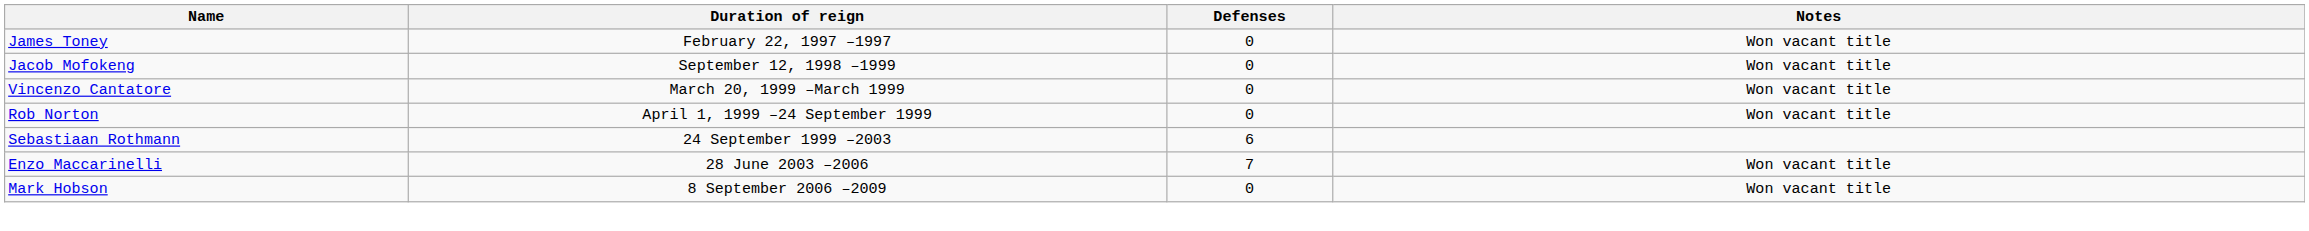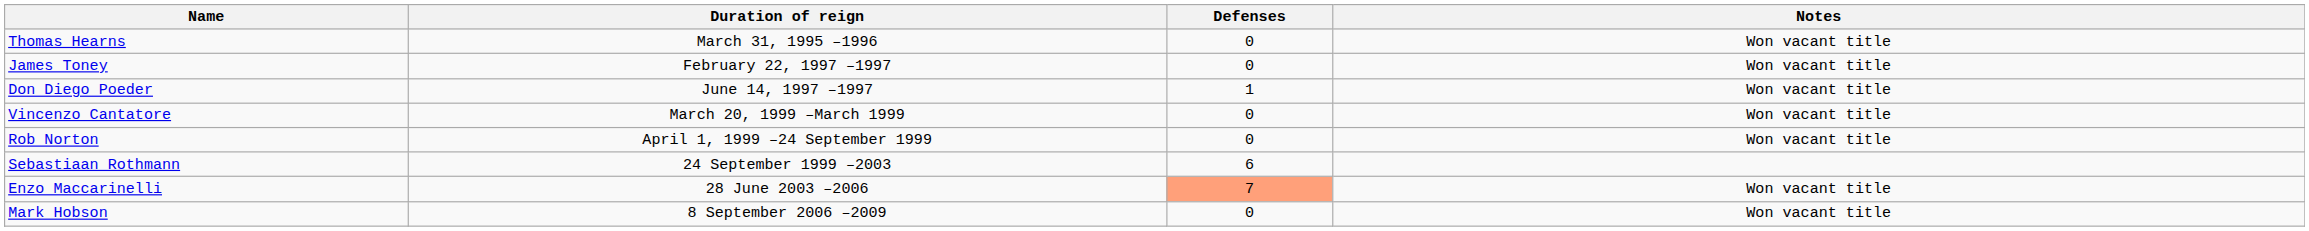 <table class="wikitable" width=100%>
 <tr>
 <th width=17%>Name</th>
 <th width=32%>Duration of reign</th>
 <th width=7%>Defenses</th>
 <th width=41%>Notes</th>
 </tr>
 <tr align=center>
+<td align=left> <a href='#'>Thomas Hearns</a></td>
+<td>March 31, 1995 –1996</td>
+<td>0</td>
+<td>Won vacant title</td>
+</tr>
+<tr align=center>
 <td align=left> <a href='#'>James Toney</a></td>
 <td>February 22, 1997 –1997</td>
 <td>0</td>
 <td>Won vacant title</td>
 </tr>
 <tr align=center>
-<td align=left> <a href='#'>Jacob Mofokeng</a></td>
-<td>September 12, 1998 –1999</td>
-<td>0</td>
+<td align=left> <a href='#'>Don Diego Poeder</a></td>
+<td>June 14, 1997 –1997</td>
+<td>1</td>
 <td>Won vacant title</td>
 </tr>
 <tr align=center>
 <td align=left> <a href='#'>Vincenzo Cantatore</a></td>
 <td>March 20, 1999 –March 1999</td>
 <td>0</td>
 <td>Won vacant title</td>
 </tr>
 <tr align=center>
 <td align=left> <a href='#'>Rob Norton</a></td>
 <td>April 1, 1999 –24 September 1999</td>
 <td>0</td>
 <td>Won vacant title</td>
 </tr>
 <tr align=center>
 <td align=left> <a href='#'>Sebastiaan Rothmann</a></td>
 <td>24 September 1999 –2003</td>
 <td>6</td>
 </tr>
 <tr align=center>
 <td align=left> <a href='#'>Enzo Maccarinelli</a></td>
 <td>28 June 2003 –2006</td>
-<td>7</td>
+<td style="background: lightsalmon;">7</td>
 <td>Won vacant title</td>
 </tr>
 <tr align=center>
 <td align=left> <a href='#'>Mark Hobson</a></td>
 <td>8 September 2006 –2009</td>
 <td>0</td>
 <td>Won vacant title</td>
 </tr>
 </table>
